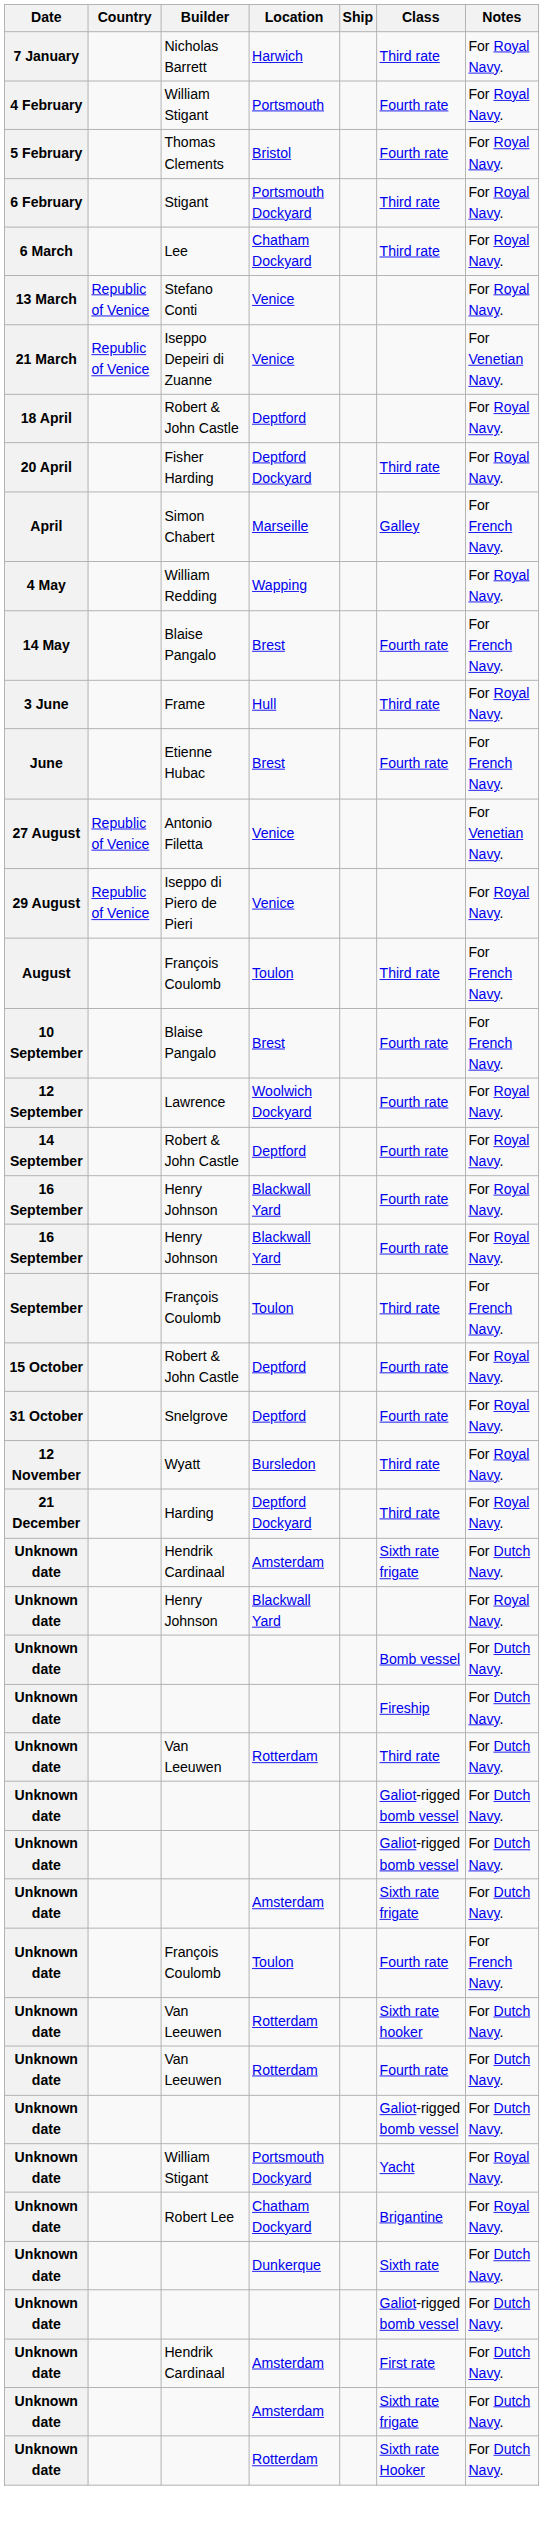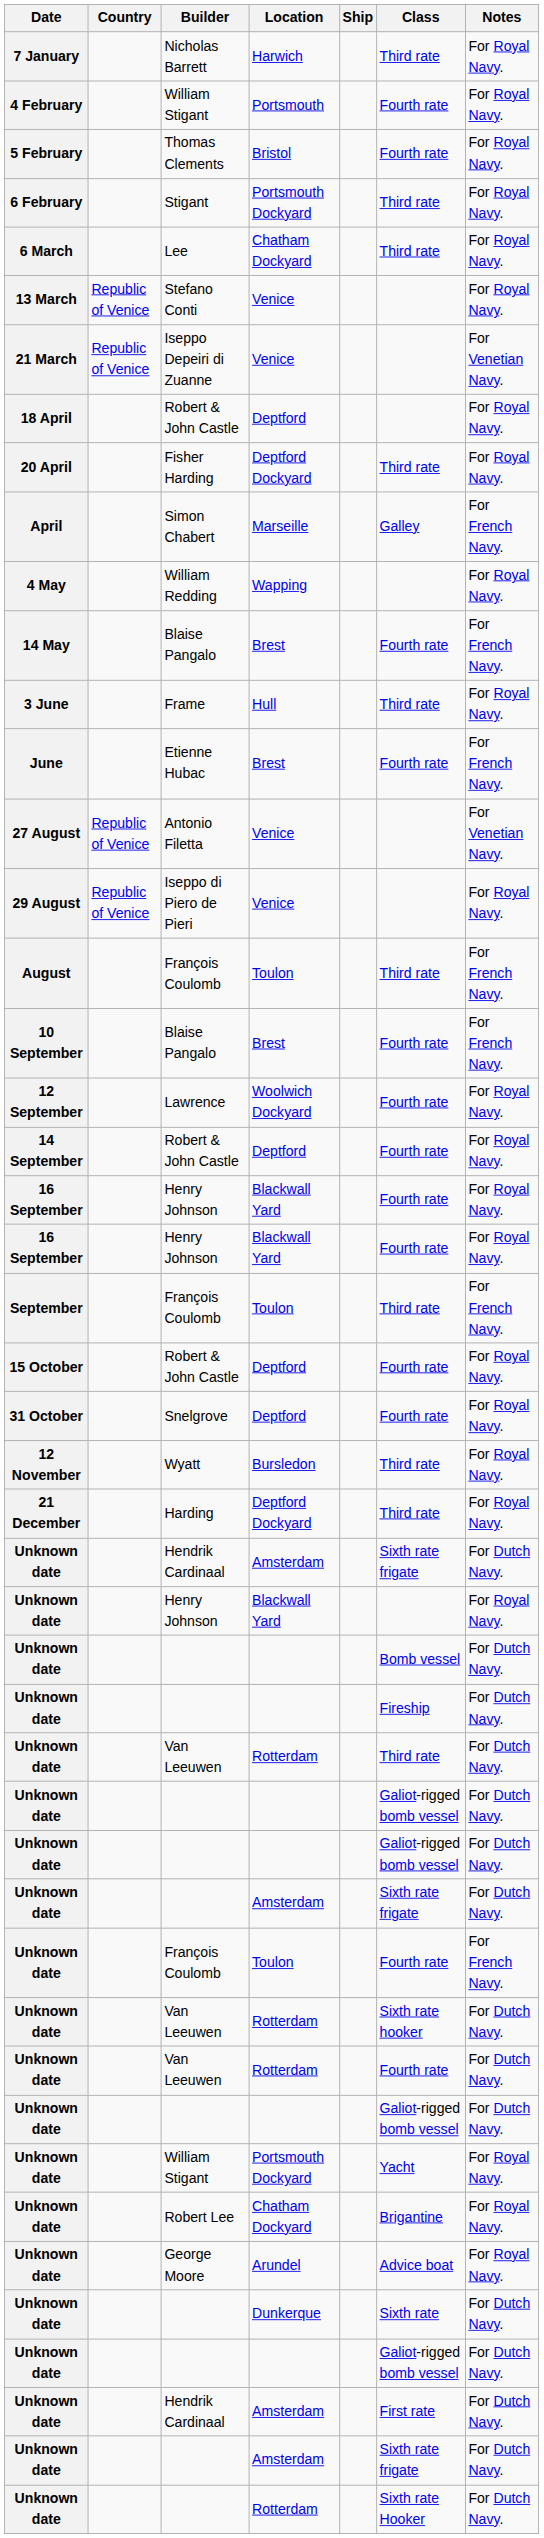 <table class="wikitable sortable" style="font-size:1.00em; line-height:1.5em;">
 <tr>
 <th>Date</th>
 <th>Country</th>
 <th>Builder</th>
 <th>Location</th>
 <th>Ship</th>
 <th>Class</th>
 <th>Notes</th>
 </tr>
 <tr ---->
 <th>7 January</th>
 <td></td>
 <td>Nicholas Barrett</td>
 <td><a href='#'>Harwich</a></td>
 <td><strong></strong></td>
 <td><a href='#'>Third rate</a></td>
 <td>For <a href='#'>Royal Navy</a>.</td>
 </tr>
 <tr ---->
 <th>4 February</th>
 <td></td>
 <td>William Stigant</td>
 <td><a href='#'>Portsmouth</a></td>
 <td><strong></strong></td>
 <td><a href='#'>Fourth rate</a></td>
 <td>For <a href='#'>Royal Navy</a>.</td>
 </tr>
 <tr ---->
 <th>5 February</th>
 <td></td>
 <td>Thomas Clements</td>
 <td><a href='#'>Bristol</a></td>
 <td><strong></strong></td>
 <td><a href='#'>Fourth rate</a></td>
 <td>For <a href='#'>Royal Navy</a>.</td>
 </tr>
 <tr ---->
 <th>6 February</th>
 <td></td>
 <td>Stigant</td>
 <td><a href='#'>Portsmouth Dockyard</a></td>
 <td><strong></strong></td>
 <td><a href='#'>Third rate</a></td>
 <td>For <a href='#'>Royal Navy</a>.</td>
 </tr>
 <tr ---->
 <th>6 March</th>
 <td></td>
 <td>Lee</td>
 <td><a href='#'>Chatham Dockyard</a></td>
 <td><strong></strong></td>
 <td><a href='#'>Third rate</a></td>
 <td>For <a href='#'>Royal Navy</a>.</td>
 </tr>
 <tr ---->
 <th>13 March</th>
 <td> <a href='#'>Republic of Venice</a></td>
 <td>Stefano Conti</td>
 <td><a href='#'>Venice</a></td>
 <td><strong></strong></td>
 <td></td>
 <td>For <a href='#'>Royal Navy</a>.</td>
 </tr>
 <tr ---->
 <th>21 March</th>
 <td> <a href='#'>Republic of Venice</a></td>
 <td>Iseppo Depeiri di Zuanne</td>
 <td><a href='#'>Venice</a></td>
 <td><strong></strong></td>
 <td></td>
 <td>For <a href='#'>Venetian Navy</a>.</td>
 </tr>
 <tr ---->
 <th>18 April</th>
 <td></td>
 <td>Robert & John Castle</td>
 <td><a href='#'>Deptford</a></td>
 <td><strong></strong></td>
 <td></td>
 <td>For <a href='#'>Royal Navy</a>.</td>
 </tr>
 <tr ---->
 <th>20 April</th>
 <td></td>
 <td>Fisher Harding</td>
 <td><a href='#'>Deptford Dockyard</a></td>
 <td><strong></strong></td>
 <td><a href='#'>Third rate</a></td>
 <td>For <a href='#'>Royal Navy</a>.</td>
 </tr>
 <tr ---->
 <th>April</th>
 <td></td>
 <td>Simon Chabert</td>
 <td><a href='#'>Marseille</a></td>
 <td><strong></strong></td>
 <td><a href='#'>Galley</a></td>
 <td>For <a href='#'>French Navy</a>.</td>
 </tr>
 <tr ---->
 <th>4 May</th>
 <td></td>
 <td>William Redding</td>
 <td><a href='#'>Wapping</a></td>
 <td><strong></strong></td>
 <td></td>
 <td>For <a href='#'>Royal Navy</a>.</td>
 </tr>
 <tr ---->
 <th>14 May</th>
 <td></td>
 <td>Blaise Pangalo</td>
 <td><a href='#'>Brest</a></td>
 <td><strong></strong></td>
 <td><a href='#'>Fourth rate</a></td>
 <td>For <a href='#'>French Navy</a>.</td>
 </tr>
 <tr ---->
 <th>3 June</th>
 <td></td>
 <td>Frame</td>
 <td><a href='#'>Hull</a></td>
 <td><strong></strong></td>
 <td><a href='#'>Third rate</a></td>
 <td>For <a href='#'>Royal Navy</a>.</td>
 </tr>
 <tr ---->
 <th>June</th>
 <td></td>
 <td>Etienne Hubac</td>
 <td><a href='#'>Brest</a></td>
 <td><strong></strong></td>
 <td><a href='#'>Fourth rate</a></td>
 <td>For <a href='#'>French Navy</a>.</td>
 </tr>
 <tr ---->
 <th>27 August</th>
 <td> <a href='#'>Republic of Venice</a></td>
 <td>Antonio Filetta</td>
 <td><a href='#'>Venice</a></td>
 <td><strong></strong></td>
 <td></td>
 <td>For <a href='#'>Venetian Navy</a>.</td>
 </tr>
 <tr ---->
 <th>29 August</th>
 <td> <a href='#'>Republic of Venice</a></td>
 <td>Iseppo di Piero de Pieri</td>
 <td><a href='#'>Venice</a></td>
 <td><strong></strong></td>
 <td></td>
 <td>For <a href='#'>Royal Navy</a>.</td>
 </tr>
 <tr ---->
 <th>August</th>
 <td></td>
 <td>François Coulomb</td>
 <td><a href='#'>Toulon</a></td>
 <td><strong></strong></td>
 <td><a href='#'>Third rate</a></td>
 <td>For <a href='#'>French Navy</a>.</td>
 </tr>
 <tr ---->
 <th>10 September</th>
 <td></td>
 <td>Blaise Pangalo</td>
 <td><a href='#'>Brest</a></td>
 <td><strong></strong></td>
 <td><a href='#'>Fourth rate</a></td>
 <td>For <a href='#'>French Navy</a>.</td>
 </tr>
 <tr ---->
 <th>12 September</th>
 <td></td>
 <td>Lawrence</td>
 <td><a href='#'>Woolwich Dockyard</a></td>
 <td><strong></strong></td>
 <td><a href='#'>Fourth rate</a></td>
 <td>For <a href='#'>Royal Navy</a>.</td>
 </tr>
 <tr ---->
 <th>14 September</th>
 <td></td>
 <td>Robert & John Castle</td>
 <td><a href='#'>Deptford</a></td>
 <td><strong></strong></td>
 <td><a href='#'>Fourth rate</a></td>
 <td>For <a href='#'>Royal Navy</a>.</td>
 </tr>
 <tr ---->
 <th>16 September</th>
 <td></td>
 <td>Henry Johnson</td>
 <td><a href='#'>Blackwall Yard</a></td>
 <td><strong></strong></td>
 <td><a href='#'>Fourth rate</a></td>
 <td>For <a href='#'>Royal Navy</a>.</td>
 </tr>
 <tr ---->
 <th>16 September</th>
 <td></td>
 <td>Henry Johnson</td>
 <td><a href='#'>Blackwall Yard</a></td>
 <td><strong></strong></td>
 <td><a href='#'>Fourth rate</a></td>
 <td>For <a href='#'>Royal Navy</a>.</td>
 </tr>
 <tr ---->
 <th>September</th>
 <td></td>
 <td>François Coulomb</td>
 <td><a href='#'>Toulon</a></td>
 <td><strong></strong></td>
 <td><a href='#'>Third rate</a></td>
 <td>For <a href='#'>French Navy</a>.</td>
 </tr>
 <tr ---->
 <th>15 October</th>
 <td></td>
 <td>Robert & John Castle</td>
 <td><a href='#'>Deptford</a></td>
 <td><strong></strong></td>
 <td><a href='#'>Fourth rate</a></td>
 <td>For <a href='#'>Royal Navy</a>.</td>
 </tr>
 <tr ---->
 <th>31 October</th>
 <td></td>
 <td>Snelgrove</td>
 <td><a href='#'>Deptford</a></td>
 <td><strong></strong></td>
 <td><a href='#'>Fourth rate</a></td>
 <td>For <a href='#'>Royal Navy</a>.</td>
 </tr>
 <tr ---->
 <th>12 November</th>
 <td></td>
 <td>Wyatt</td>
 <td><a href='#'>Bursledon</a></td>
 <td><strong></strong></td>
 <td><a href='#'>Third rate</a></td>
 <td>For <a href='#'>Royal Navy</a>.</td>
 </tr>
 <tr ---->
 <th>21 December</th>
 <td></td>
 <td>Harding</td>
 <td><a href='#'>Deptford Dockyard</a></td>
 <td><strong></strong></td>
 <td><a href='#'>Third rate</a></td>
 <td>For <a href='#'>Royal Navy</a>.</td>
 </tr>
 <tr ---->
 <th>Unknown date</th>
 <td></td>
 <td>Hendrik Cardinaal</td>
 <td><a href='#'>Amsterdam</a></td>
 <td><strong></strong></td>
 <td><a href='#'>Sixth rate</a> <a href='#'>frigate</a></td>
 <td>For <a href='#'>Dutch Navy</a>.</td>
 </tr>
 <tr ---->
 <th>Unknown date</th>
 <td></td>
 <td>Henry Johnson</td>
 <td><a href='#'>Blackwall Yard</a></td>
 <td><strong></strong></td>
 <td></td>
 <td>For <a href='#'>Royal Navy</a>.</td>
 </tr>
 <tr ---->
 <th>Unknown date</th>
 <td></td>
 <td></td>
 <td></td>
 <td><strong></strong></td>
 <td><a href='#'>Bomb vessel</a></td>
 <td>For <a href='#'>Dutch Navy</a>.</td>
 </tr>
 <tr ---->
 <th>Unknown date</th>
 <td></td>
 <td></td>
 <td></td>
 <td><strong></strong></td>
 <td><a href='#'>Fireship</a></td>
 <td>For <a href='#'>Dutch Navy</a>.</td>
 </tr>
 <tr ---->
 <th>Unknown date</th>
 <td></td>
 <td>Van Leeuwen</td>
 <td><a href='#'>Rotterdam</a></td>
 <td><strong></strong></td>
 <td><a href='#'>Third rate</a></td>
 <td>For <a href='#'>Dutch Navy</a>.</td>
 </tr>
 <tr ---->
 <th>Unknown date</th>
 <td></td>
 <td></td>
 <td></td>
 <td><strong></strong></td>
 <td><a href='#'>Galiot</a>-rigged <a href='#'>bomb vessel</a></td>
 <td>For <a href='#'>Dutch Navy</a>.</td>
 </tr>
 <tr ---->
 <th>Unknown date</th>
 <td></td>
 <td></td>
 <td></td>
 <td><strong></strong></td>
 <td><a href='#'>Galiot</a>-rigged <a href='#'>bomb vessel</a></td>
 <td>For <a href='#'>Dutch Navy</a>.</td>
 </tr>
 <tr ---->
 <th>Unknown date</th>
 <td></td>
 <td></td>
 <td><a href='#'>Amsterdam</a></td>
 <td><strong></strong></td>
 <td><a href='#'>Sixth rate</a> <a href='#'>frigate</a></td>
 <td>For <a href='#'>Dutch Navy</a>.</td>
 </tr>
 <tr ---->
 <th>Unknown date</th>
 <td></td>
 <td>François Coulomb</td>
 <td><a href='#'>Toulon</a></td>
 <td><strong></strong></td>
 <td><a href='#'>Fourth rate</a></td>
 <td>For <a href='#'>French Navy</a>.</td>
 </tr>
 <tr ---->
 <th>Unknown date</th>
 <td></td>
 <td>Van Leeuwen</td>
 <td><a href='#'>Rotterdam</a></td>
 <td><strong></strong></td>
 <td><a href='#'>Sixth rate</a> <a href='#'>hooker</a></td>
 <td>For <a href='#'>Dutch Navy</a>.</td>
 </tr>
 <tr ---->
 <th>Unknown date</th>
 <td></td>
 <td>Van Leeuwen</td>
 <td><a href='#'>Rotterdam</a></td>
 <td><strong></strong></td>
 <td><a href='#'>Fourth rate</a></td>
 <td>For <a href='#'>Dutch Navy</a>.</td>
 </tr>
 <tr ---->
 <th>Unknown date</th>
 <td></td>
 <td></td>
 <td></td>
 <td><strong></strong></td>
 <td><a href='#'>Galiot</a>-rigged <a href='#'>bomb vessel</a></td>
 <td>For <a href='#'>Dutch Navy</a>.</td>
 </tr>
 <tr ---->
 <th>Unknown date</th>
 <td></td>
 <td>William Stigant</td>
 <td><a href='#'>Portsmouth Dockyard</a></td>
 <td><strong></strong></td>
 <td><a href='#'>Yacht</a></td>
 <td>For <a href='#'>Royal Navy</a>.</td>
 </tr>
 <tr ---->
 <th>Unknown date</th>
 <td></td>
 <td>Robert Lee</td>
 <td><a href='#'>Chatham Dockyard</a></td>
 <td><strong></strong></td>
 <td><a href='#'>Brigantine</a></td>
 <td>For <a href='#'>Royal Navy</a>.</td>
 </tr>
 <tr ---->
 <th>Unknown date</th>
 <td></td>
+<td>George Moore</td>
+<td><a href='#'>Arundel</a></td>
+<td><strong></strong></td>
+<td><a href='#'>Advice boat</a></td>
+<td>For <a href='#'>Royal Navy</a>.</td>
+</tr>
+<tr ---->
+<th>Unknown date</th>
+<td></td>
 <td></td>
 <td><a href='#'>Dunkerque</a></td>
 <td><strong></strong></td>
 <td><a href='#'>Sixth rate</a></td>
 <td>For <a href='#'>Dutch Navy</a>.</td>
 </tr>
 <tr ---->
 <th>Unknown date</th>
 <td></td>
 <td></td>
 <td></td>
 <td><strong></strong></td>
 <td><a href='#'>Galiot</a>-rigged <a href='#'>bomb vessel</a></td>
 <td>For <a href='#'>Dutch Navy</a>.</td>
 </tr>
 <tr ---->
 <th>Unknown date</th>
 <td></td>
 <td>Hendrik Cardinaal</td>
 <td><a href='#'>Amsterdam</a></td>
 <td><strong></strong></td>
 <td><a href='#'>First rate</a></td>
 <td>For <a href='#'>Dutch Navy</a>.</td>
 </tr>
 <tr ---->
 <th>Unknown date</th>
 <td></td>
 <td></td>
 <td><a href='#'>Amsterdam</a></td>
 <td><strong></strong></td>
 <td><a href='#'>Sixth rate</a> <a href='#'>frigate</a></td>
 <td>For <a href='#'>Dutch Navy</a>.</td>
 </tr>
 <tr ---->
 <th>Unknown date</th>
 <td></td>
 <td></td>
 <td><a href='#'>Rotterdam</a></td>
 <td><strong></strong></td>
 <td><a href='#'>Sixth rate</a> <a href='#'>Hooker</a></td>
 <td>For <a href='#'>Dutch Navy</a>.</td>
 </tr>
 </table>
